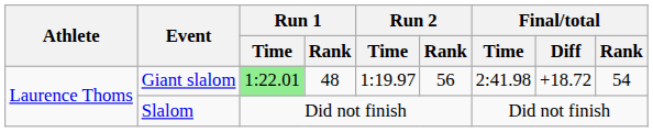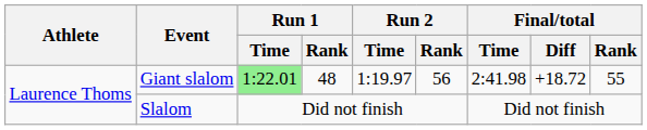 <table class="wikitable" style="font-size:90%">
 <tr>
 <th rowspan="2">Athlete</th>
 <th rowspan="2">Event</th>
 <th colspan="2">Run 1</th>
 <th colspan="2">Run 2</th>
 <th colspan="3">Final/total</th>
 </tr>
 <tr>
 <th>Time</th>
 <th>Rank</th>
 <th>Time</th>
 <th>Rank</th>
 <th>Time</th>
 <th>Diff</th>
 <th>Rank</th>
 </tr>
 <tr align="center">
 <td align="left" rowspan=2><a href='#'>Laurence Thoms</a></td>
 <td align="left"><a href='#'>Giant slalom</a></td>
 <td style="background: lightgreen;">1:22.01</td>
 <td>48</td>
 <td>1:19.97</td>
 <td>56</td>
 <td>2:41.98</td>
 <td>+18.72</td>
-<td>54</td>
+<td>55</td>
 </tr>
 <tr align="center">
 <td align="left"><a href='#'>Slalom</a></td>
 <td colspan=4>Did not finish</td>
 <td colspan=3>Did not finish</td>
 </tr>
 </table>
